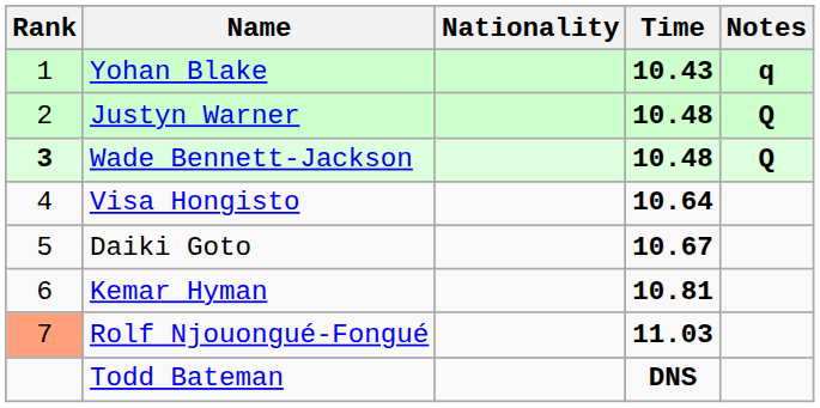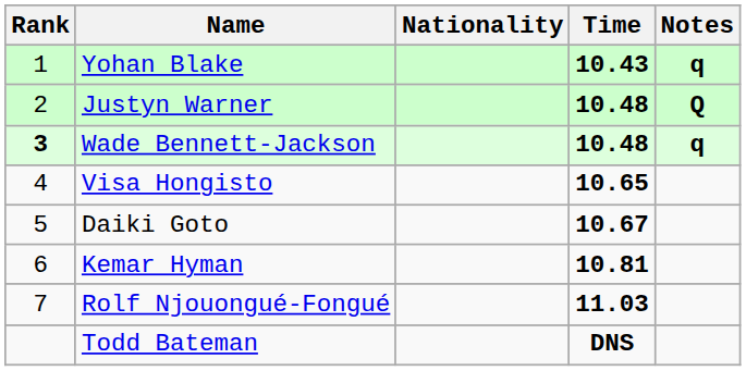 <table class="wikitable sortable" style="text-align:center">
 <tr>
 <th>Rank</th>
 <th>Name</th>
 <th>Nationality</th>
 <th>Time</th>
 <th>Notes</th>
 </tr>
 <tr bgcolor=ccffcc>
 <td>1</td>
 <td align=left><a href='#'>Yohan Blake</a></td>
 <td align=left></td>
 <td><strong>10.43</strong></td>
 <td><strong>q</strong></td>
 </tr>
 <tr bgcolor=ccffcc>
 <td>2</td>
 <td align=left><a href='#'>Justyn Warner</a></td>
 <td align=left></td>
 <td><strong>10.48</strong></td>
 <td><strong>Q</strong></td>
 </tr>
 <tr bgcolor=ddffdd>
 <td><strong>3</strong></td>
 <td align=left><a href='#'>Wade Bennett-Jackson</a></td>
 <td align=left></td>
 <td><strong>10.48</strong></td>
-<td><strong>Q</strong></td>
+<td><strong>q</strong></td>
 </tr>
 <tr>
 <td>4</td>
 <td align=left><a href='#'>Visa Hongisto</a></td>
 <td align=left></td>
-<td><strong>10.64</strong></td>
+<td><strong>10.65</strong></td>
 <td></td>
 </tr>
 <tr>
 <td>5</td>
 <td align=left>Daiki Goto</td>
 <td align=left></td>
 <td><strong>10.67</strong></td>
 <td></td>
 </tr>
 <tr>
 <td>6</td>
 <td align=left><a href='#'>Kemar Hyman</a></td>
 <td align=left></td>
 <td><strong>10.81</strong></td>
 <td></td>
 </tr>
 <tr>
-<td style="background: lightsalmon;">7</td>
+<td>7</td>
 <td align=left><a href='#'>Rolf Njouongué-Fongué</a></td>
 <td align=left></td>
 <td><strong>11.03</strong></td>
 <td></td>
 </tr>
 <tr>
 <td></td>
 <td align=left><a href='#'>Todd Bateman</a></td>
 <td align=left></td>
 <td><strong>DNS</strong></td>
 <td></td>
 </tr>
 </table>
